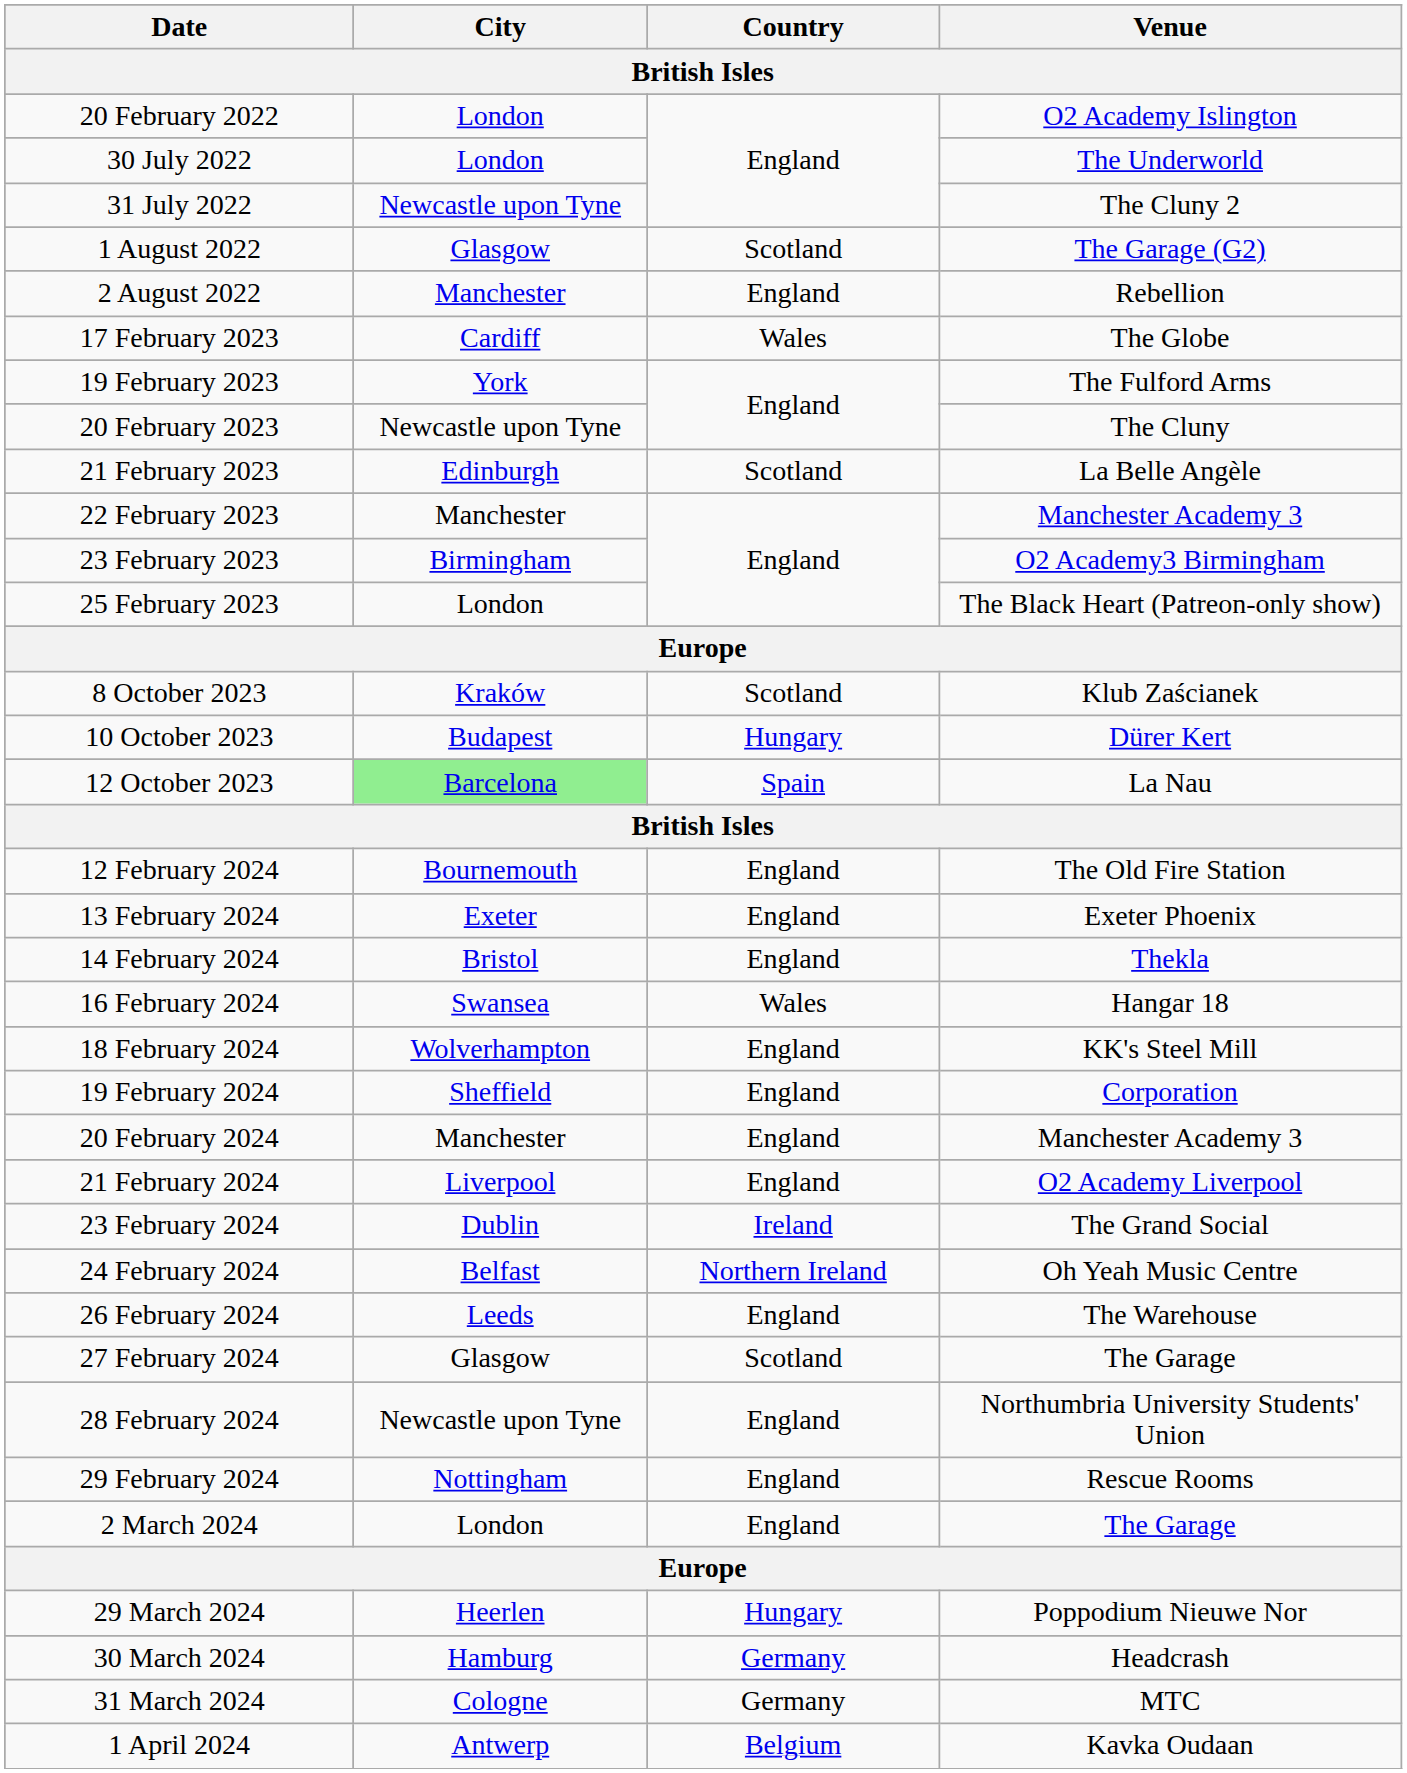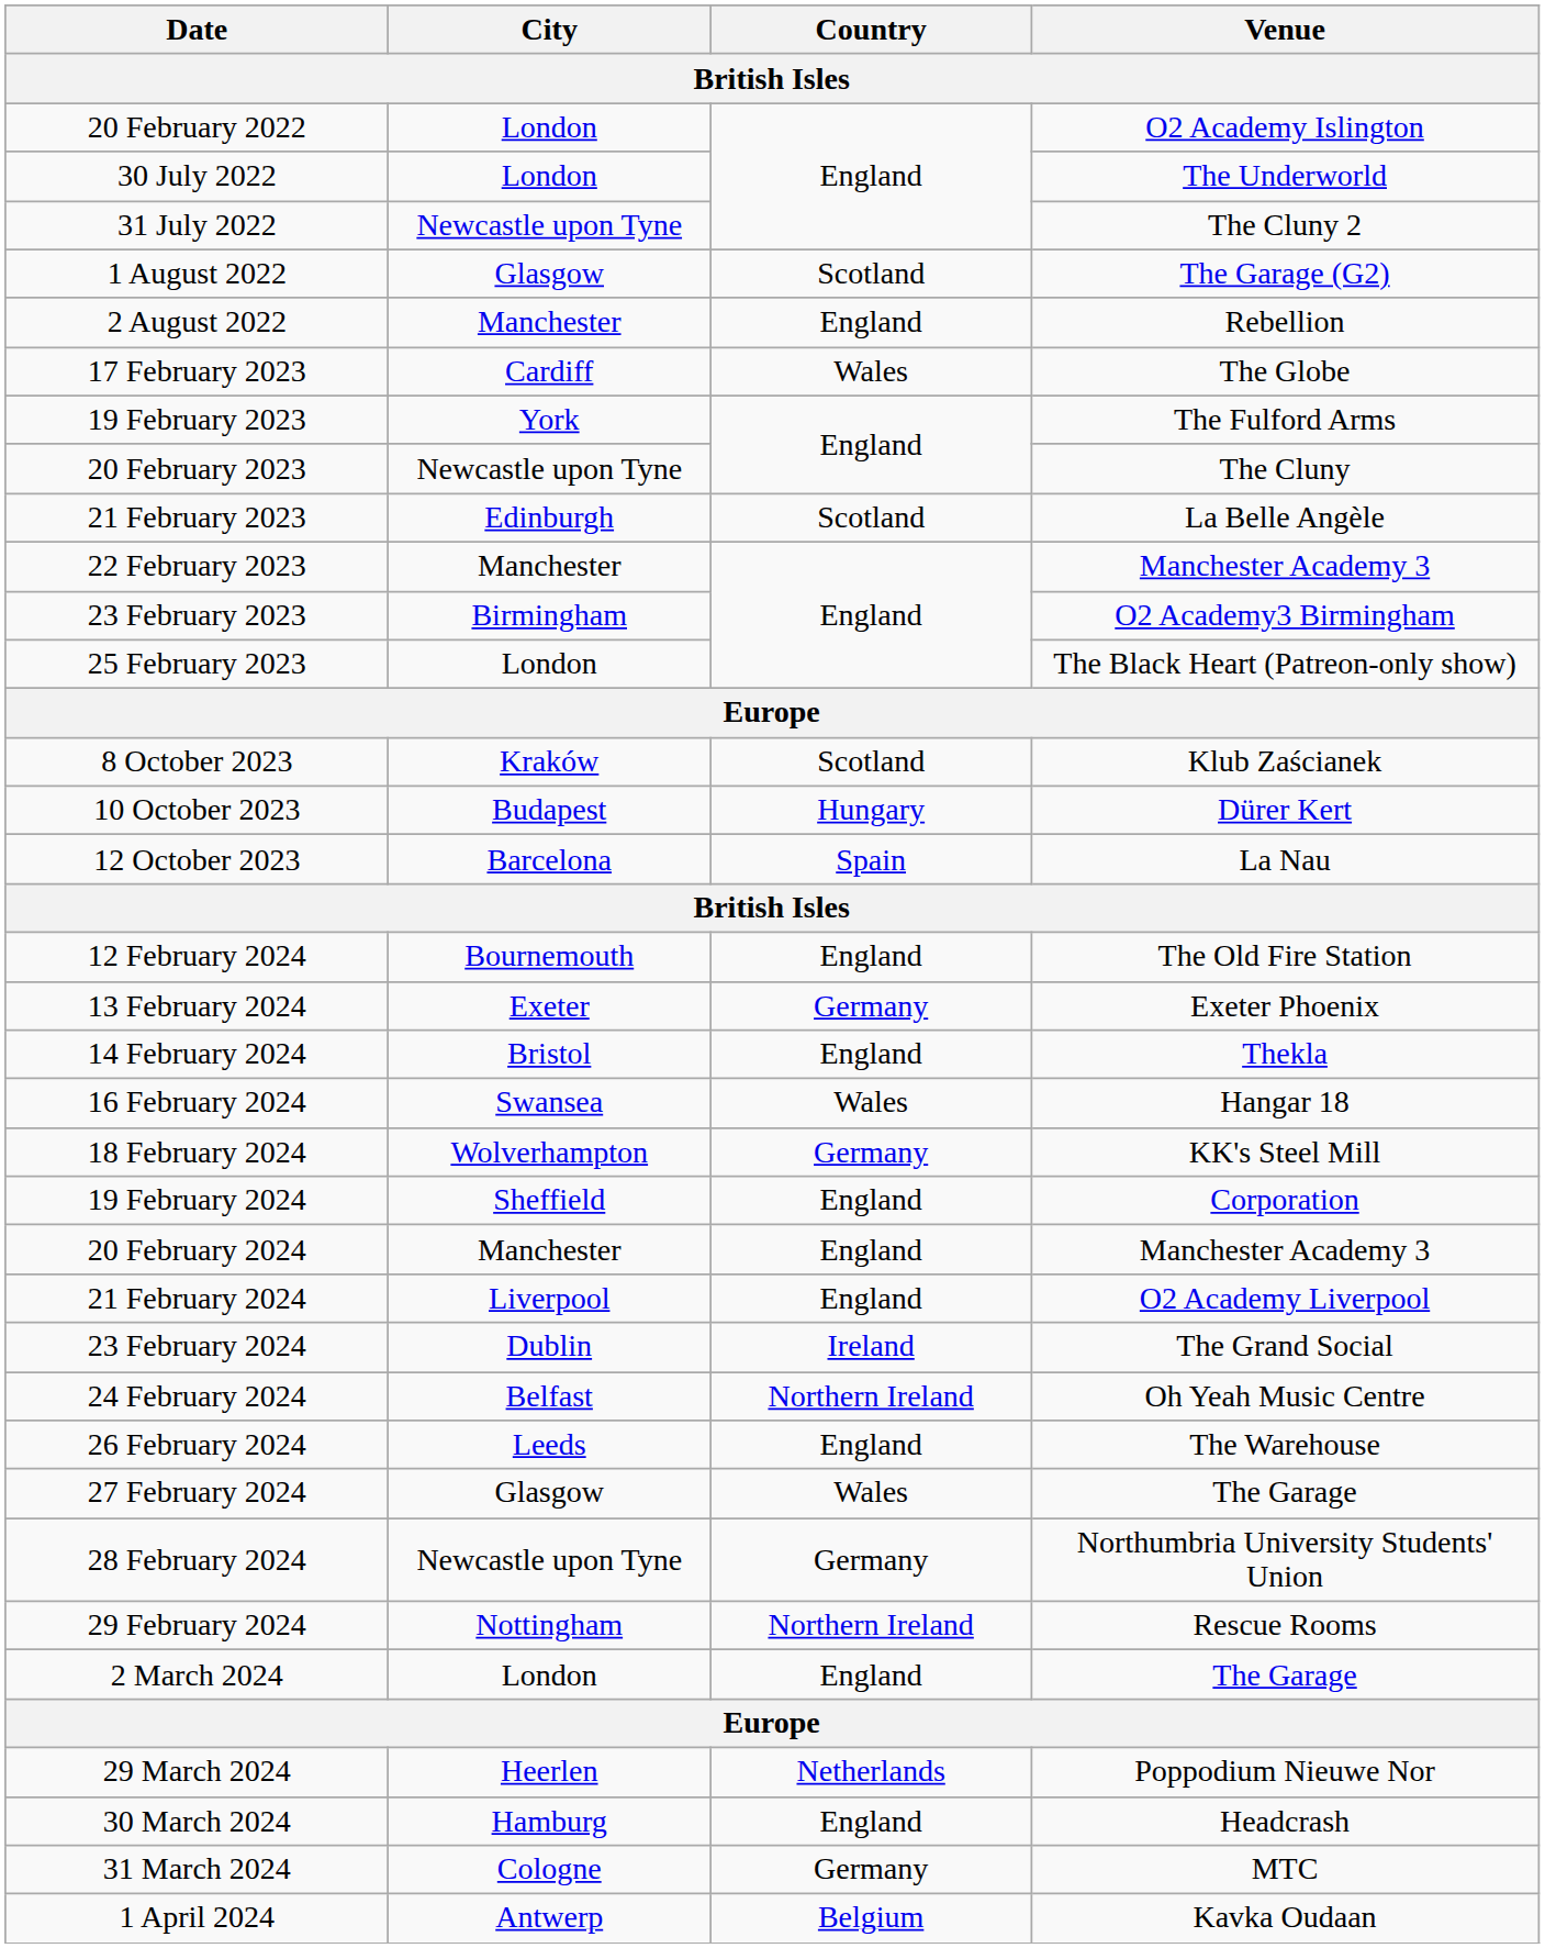 <table class="wikitable" style="text-align:center;">
 <tr>
 <th scope="col" style="width:12em;">Date</th>
 <th scope="col" style="width:10em;">City</th>
 <th scope="col" style="width:10em;">Country</th>
 <th scope="col" style="width:16em;">Venue</th>
 </tr>
 <tr>
 <th colspan="18">British Isles</th>
 </tr>
 <tr>
 <td>20 February 2022</td>
 <td><a href='#'>London</a></td>
 <td rowspan="3">England</td>
 <td><a href='#'>O2 Academy Islington</a></td>
 </tr>
 <tr>
 <td>30 July 2022</td>
 <td><a href='#'>London</a></td>
 <td><a href='#'>The Underworld</a></td>
 </tr>
 <tr>
 <td>31 July 2022</td>
 <td><a href='#'>Newcastle upon Tyne</a></td>
 <td>The Cluny 2</td>
 </tr>
 <tr>
 <td>1 August 2022</td>
 <td><a href='#'>Glasgow</a></td>
 <td>Scotland</td>
 <td><a href='#'>The Garage (G2)</a></td>
 </tr>
 <tr>
 <td>2 August 2022</td>
 <td><a href='#'>Manchester</a></td>
 <td>England</td>
 <td>Rebellion</td>
 </tr>
 <tr>
 <td>17 February 2023</td>
 <td><a href='#'>Cardiff</a></td>
 <td>Wales</td>
 <td>The Globe</td>
 </tr>
 <tr>
 <td>19 February 2023</td>
 <td><a href='#'>York</a></td>
 <td rowspan="2">England</td>
 <td>The Fulford Arms</td>
 </tr>
 <tr>
 <td>20 February 2023</td>
 <td>Newcastle upon Tyne</td>
 <td>The Cluny</td>
 </tr>
 <tr>
 <td>21 February 2023</td>
 <td><a href='#'>Edinburgh</a></td>
 <td>Scotland</td>
 <td>La Belle Angèle</td>
 </tr>
 <tr>
 <td>22 February 2023</td>
 <td>Manchester</td>
 <td rowspan="3">England</td>
 <td><a href='#'>Manchester Academy 3</a></td>
 </tr>
 <tr>
 <td>23 February 2023</td>
 <td><a href='#'>Birmingham</a></td>
 <td><a href='#'>O2 Academy3 Birmingham</a></td>
 </tr>
 <tr>
 <td>25 February 2023</td>
 <td>London</td>
 <td>The Black Heart (Patreon-only show)</td>
 </tr>
 <tr>
 <th colspan="18">Europe</th>
 </tr>
 <tr>
 <td>8 October 2023</td>
 <td><a href='#'>Kraków</a></td>
 <td>Scotland</td>
 <td>Klub Zaścianek</td>
 </tr>
 <tr>
 <td>10 October 2023</td>
 <td><a href='#'>Budapest</a></td>
 <td><a href='#'>Hungary</a></td>
 <td><a href='#'>Dürer Kert</a></td>
 </tr>
 <tr>
 <td>12 October 2023</td>
-<td style="background: lightgreen;"><a href='#'>Barcelona</a></td>
+<td><a href='#'>Barcelona</a></td>
 <td><a href='#'>Spain</a></td>
 <td>La Nau</td>
 </tr>
 <tr>
 <th colspan="18">British Isles</th>
 </tr>
 <tr>
 <td>12 February 2024</td>
 <td><a href='#'>Bournemouth</a></td>
 <td>England</td>
 <td>The Old Fire Station</td>
 </tr>
 <tr>
 <td>13 February 2024</td>
 <td><a href='#'>Exeter</a></td>
-<td>England</td>
+<td><a href='#'>Germany</a></td>
 <td>Exeter Phoenix</td>
 </tr>
 <tr>
 <td>14 February 2024</td>
 <td><a href='#'>Bristol</a></td>
 <td>England</td>
 <td><a href='#'>Thekla</a></td>
 </tr>
 <tr>
 <td>16 February 2024</td>
 <td><a href='#'>Swansea</a></td>
 <td>Wales</td>
 <td>Hangar 18</td>
 </tr>
 <tr>
 <td>18 February 2024</td>
 <td><a href='#'>Wolverhampton</a></td>
-<td>England</td>
+<td><a href='#'>Germany</a></td>
 <td>KK's Steel Mill</td>
 </tr>
 <tr>
 <td>19 February 2024</td>
 <td><a href='#'>Sheffield</a></td>
 <td>England</td>
 <td><a href='#'>Corporation</a></td>
 </tr>
 <tr>
 <td>20 February 2024</td>
 <td>Manchester</td>
 <td>England</td>
 <td>Manchester Academy 3</td>
 </tr>
 <tr>
 <td>21 February 2024</td>
 <td><a href='#'>Liverpool</a></td>
 <td>England</td>
 <td><a href='#'>O2 Academy Liverpool</a></td>
 </tr>
 <tr>
 <td>23 February 2024</td>
 <td><a href='#'>Dublin</a></td>
 <td><a href='#'>Ireland</a></td>
 <td>The Grand Social</td>
 </tr>
 <tr>
 <td>24 February 2024</td>
 <td><a href='#'>Belfast</a></td>
 <td><a href='#'>Northern Ireland</a></td>
 <td>Oh Yeah Music Centre</td>
 </tr>
 <tr>
 <td>26 February 2024</td>
 <td><a href='#'>Leeds</a></td>
 <td>England</td>
 <td>The Warehouse</td>
 </tr>
 <tr>
 <td>27 February 2024</td>
 <td>Glasgow</td>
-<td>Scotland</td>
+<td>Wales</td>
 <td>The Garage</td>
 </tr>
 <tr>
 <td>28 February 2024</td>
 <td>Newcastle upon Tyne</td>
-<td>England</td>
+<td>Germany</td>
 <td>Northumbria University Students' Union</td>
 </tr>
 <tr>
 <td>29 February 2024</td>
 <td><a href='#'>Nottingham</a></td>
-<td>England</td>
+<td><a href='#'>Northern Ireland</a></td>
 <td>Rescue Rooms</td>
 </tr>
 <tr>
 <td>2 March 2024</td>
 <td>London</td>
 <td>England</td>
 <td><a href='#'>The Garage</a></td>
 </tr>
 <tr>
 <th colspan="18">Europe</th>
 </tr>
 <tr>
 <td>29 March 2024</td>
 <td><a href='#'>Heerlen</a></td>
-<td><a href='#'>Hungary</a></td>
+<td><a href='#'>Netherlands</a></td>
 <td>Poppodium Nieuwe Nor</td>
 </tr>
 <tr>
 <td>30 March 2024</td>
 <td><a href='#'>Hamburg</a></td>
-<td><a href='#'>Germany</a></td>
+<td>England</td>
 <td>Headcrash</td>
 </tr>
 <tr>
 <td>31 March 2024</td>
 <td><a href='#'>Cologne</a></td>
 <td>Germany</td>
 <td>MTC</td>
 </tr>
 <tr>
 <td>1 April 2024</td>
 <td><a href='#'>Antwerp</a></td>
 <td><a href='#'>Belgium</a></td>
 <td>Kavka Oudaan</td>
 </tr>
 <tr>
 </tr>
 </table>
